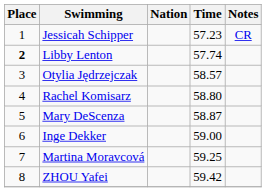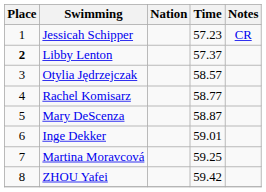 <table class="wikitable sortable" style="text-align:center">
 <tr>
 <th>Place</th>
 <th>Swimming</th>
 <th>Nation</th>
 <th>Time</th>
 <th>Notes</th>
 </tr>
 <tr>
 <td>1</td>
 <td align=left><a href='#'>Jessicah Schipper</a></td>
 <td align=left></td>
 <td>57.23</td>
 <td><a href='#'>CR</a></td>
 </tr>
 <tr>
 <td><strong>2</strong></td>
 <td align=left><a href='#'>Libby Lenton</a></td>
 <td align=left></td>
-<td>57.74</td>
+<td>57.37</td>
 <td></td>
 </tr>
 <tr>
 <td>3</td>
 <td align=left><a href='#'>Otylia Jędrzejczak</a></td>
 <td align=left></td>
 <td>58.57</td>
 <td></td>
 </tr>
 <tr>
 <td>4</td>
 <td align=left><a href='#'>Rachel Komisarz</a></td>
 <td align=left></td>
-<td>58.80</td>
+<td>58.77</td>
 <td></td>
 </tr>
 <tr>
 <td>5</td>
 <td align=left><a href='#'>Mary DeScenza</a></td>
 <td align=left></td>
 <td>58.87</td>
 <td></td>
 </tr>
 <tr>
 <td>6</td>
 <td align=left><a href='#'>Inge Dekker</a></td>
 <td align=left></td>
-<td>59.00</td>
+<td>59.01</td>
 <td></td>
 </tr>
 <tr>
 <td>7</td>
 <td align=left><a href='#'>Martina Moravcová</a></td>
 <td align=left></td>
 <td>59.25</td>
 <td></td>
 </tr>
 <tr>
 <td>8</td>
 <td align=left><a href='#'>ZHOU Yafei</a></td>
 <td align=left></td>
 <td>59.42</td>
 <td></td>
 </tr>
 <tr>
 </tr>
 </table>
